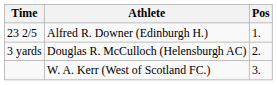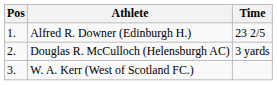 <table class="wikitable">
 <tr>
+<th>Pos</th>
+<th>Athlete</th>
 <th>Time</th>
-<th>Athlete</th>
-<th>Pos</th>
 </tr>
 <tr>
+<td>1.</td>
+<td>Alfred R. Downer (Edinburgh H.)</td>
 <td>23 2/5</td>
-<td>Alfred R. Downer (Edinburgh H.)</td>
-<td>1.</td>
 </tr>
 <tr>
+<td>2.</td>
+<td>Douglas R. McCulloch (Helensburgh AC)</td>
 <td>3 yards</td>
-<td>Douglas R. McCulloch (Helensburgh AC)</td>
-<td>2.</td>
 </tr>
 <tr>
+<td>3.</td>
+<td>W. A. Kerr (West of Scotland FC.)</td>
 <td></td>
-<td>W. A. Kerr (West of Scotland FC.)</td>
-<td>3.</td>
 </tr>
 </table>
